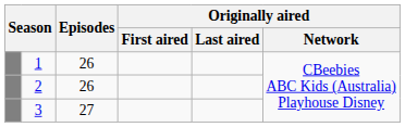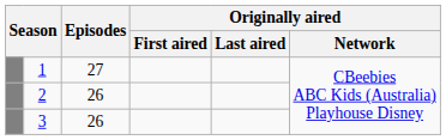 <table class="wikitable" style="text-align:center;">
 <tr>
 <th colspan="2" rowspan="2">Season</th>
 <th rowspan="2">Episodes</th>
 <th colspan="3">Originally aired</th>
 </tr>
 <tr>
 <th>First aired</th>
 <th>Last aired</th>
 <th>Network</th>
 </tr>
 <tr>
 <td style="background:gray;"></td>
 <td><a href='#'>1</a></td>
-<td>26</td>
+<td>27</td>
 <td colspan="1"></td>
 <td></td>
 <td rowspan="3"><a href='#'>CBeebies</a><br><a href='#'>ABC Kids (Australia)</a><br><a href='#'>Playhouse Disney</a></td>
 </tr>
 <tr>
 <td bgcolor="gray"></td>
 <td><a href='#'>2</a></td>
 <td>26</td>
 <td></td>
 <td></td>
 </tr>
 <tr>
 <td bgcolor="gray"></td>
 <td><a href='#'>3</a></td>
-<td>27</td>
+<td>26</td>
 <td></td>
 <td></td>
 </tr>
 </table>
